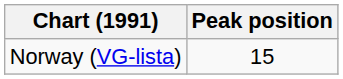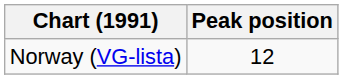 <table class="wikitable">
 <tr>
 <th>Chart (1991)</th>
 <th>Peak position</th>
 </tr>
 <tr>
 <td>Norway (<a href='#'>VG-lista</a>)</td>
-<td align="center">15</td>
+<td align="center">12</td>
 </tr>
 </table>
